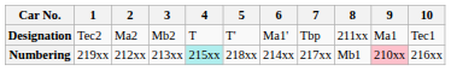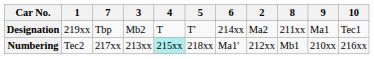 <table class="wikitable">
 <tr>
 <th>Car No.</th>
 <th>1</th>
-<th>2</th>
+<th>7</th>
 <th>3</th>
 <th>4</th>
 <th>5</th>
 <th>6</th>
-<th>7</th>
+<th>2</th>
 <th>8</th>
 <th>9</th>
 <th>10</th>
 </tr>
 <tr>
 <th>Designation</th>
-<td>Tec2</td>
-<td>Ma2</td>
+<td>219xx</td>
+<td>Tbp</td>
 <td>Mb2</td>
 <td>T</td>
 <td>T'</td>
-<td>Ma1'</td>
-<td>Tbp</td>
+<td>214xx</td>
+<td>Ma2</td>
 <td>211xx</td>
 <td>Ma1</td>
 <td>Tec1</td>
 </tr>
 <tr>
 <th>Numbering</th>
-<td>219xx</td>
-<td>212xx</td>
+<td>Tec2</td>
+<td>217xx</td>
 <td>213xx</td>
 <td style="background: paleturquoise;">215xx</td>
 <td>218xx</td>
-<td>214xx</td>
-<td>217xx</td>
+<td>Ma1'</td>
+<td>212xx</td>
 <td>Mb1</td>
-<td style="background: pink;">210xx</td>
+<td>210xx</td>
 <td>216xx</td>
 </tr>
 </table>
